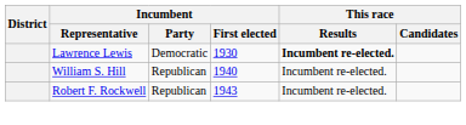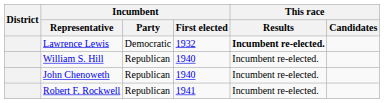 <table class=wikitable>
 <tr>
 <th rowspan=2>District</th>
 <th colspan=3>Incumbent</th>
 <th colspan=2>This race</th>
 </tr>
 <tr>
 <th>Representative</th>
 <th>Party</th>
 <th>First elected</th>
 <th>Results</th>
 <th>Candidates</th>
 </tr>
 <tr>
 <th></th>
 <td><a href='#'>Lawrence Lewis</a></td>
 <td>Democratic</td>
-<td><a href='#'>1930</a></td>
+<td><a href='#'>1932</a></td>
 <td><strong>Incumbent re-elected.</strong></td>
 <td nowrap></td>
 </tr>
 <tr>
 <th></th>
 <td><a href='#'>William S. Hill</a></td>
 <td>Republican</td>
 <td><a href='#'>1940</a></td>
 <td>Incumbent re-elected.</td>
 <td nowrap></td>
 </tr>
 <tr>
 <th></th>
+<td><a href='#'>John Chenoweth</a></td>
+<td>Republican</td>
+<td><a href='#'>1940</a></td>
+<td>Incumbent re-elected.</td>
+<td nowrap></td>
+</tr>
+<tr>
+<th></th>
 <td><a href='#'>Robert F. Rockwell</a></td>
 <td>Republican</td>
-<td><a href='#'>1943 </a></td>
+<td><a href='#'>1941 </a></td>
 <td>Incumbent re-elected.</td>
 <td nowrap></td>
 </tr>
 </table>
